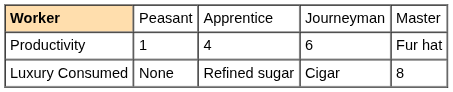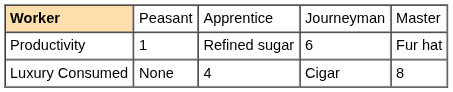 <table border="1" cellpadding="5" cellspacing="0" style="margin:auto;">
 <tr>
 <td style="background:#ffdead;"><strong>Worker</strong></td>
 <td>Peasant</td>
 <td>Apprentice</td>
 <td>Journeyman</td>
 <td>Master</td>
 </tr>
 <tr>
 <td>Productivity</td>
 <td>1</td>
-<td>4</td>
+<td>Refined sugar</td>
 <td>6</td>
 <td>Fur hat</td>
 </tr>
 <tr>
 <td>Luxury Consumed</td>
 <td>None</td>
-<td>Refined sugar</td>
+<td>4</td>
 <td>Cigar</td>
 <td>8</td>
 </tr>
 </table>
